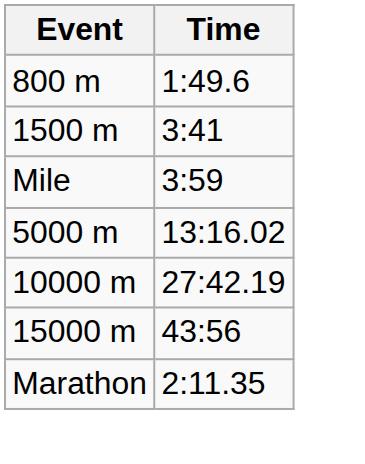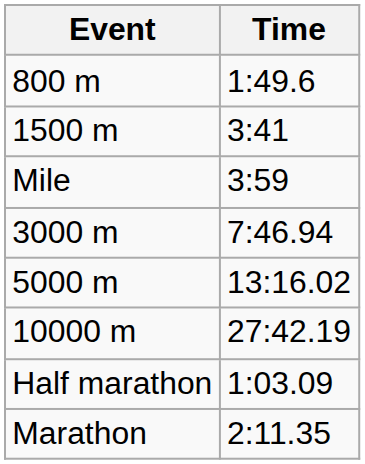 <table class="wikitable">
 <tr>
 <th>Event</th>
 <th>Time</th>
 </tr>
 <tr>
 <td>800 m</td>
 <td>1:49.6</td>
 </tr>
 <tr>
 <td>1500 m</td>
 <td>3:41</td>
 </tr>
 <tr>
 <td>Mile</td>
 <td>3:59</td>
 </tr>
 <tr>
+<td>3000 m</td>
+<td>7:46.94</td>
+</tr>
+<tr>
 <td>5000 m</td>
 <td>13:16.02</td>
 </tr>
 <tr>
 <td>10000 m</td>
 <td>27:42.19</td>
 </tr>
 <tr>
-<td>15000 m</td>
-<td>43:56</td>
+<td>Half marathon</td>
+<td>1:03.09</td>
 </tr>
 <tr>
 <td>Marathon</td>
 <td>2:11.35</td>
 </tr>
 </table>
